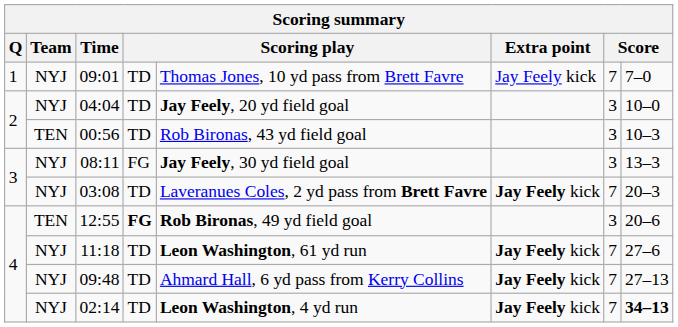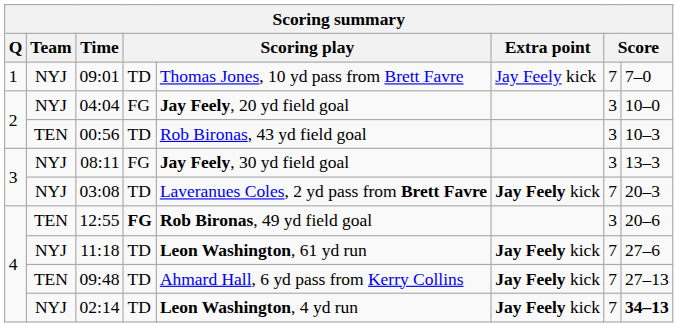 <table class="wikitable" style="font-size: 95%;">
 <tr>
 <th colspan=8>Scoring summary</th>
 </tr>
 <tr>
 <th>Q</th>
 <th>Team</th>
 <th>Time</th>
 <th colspan=2>Scoring play</th>
 <th>Extra point</th>
 <th colspan=2>Score</th>
 </tr>
 <tr>
 <td>1</td>
 <td align=center>NYJ</td>
 <td align=right>09:01</td>
 <td>TD</td>
 <td><a href='#'>Thomas Jones</a>, 10 yd pass from <a href='#'>Brett Favre</a></td>
 <td><a href='#'>Jay Feely</a> kick</td>
 <td>7</td>
 <td>7–0</td>
 </tr>
 <tr>
 <td rowspan=2>2</td>
 <td align=center>NYJ</td>
 <td align=right>04:04</td>
-<td>TD</td>
+<td>FG</td>
 <td><strong>Jay Feely</strong>, 20 yd field goal</td>
 <td></td>
 <td>3</td>
 <td>10–0</td>
 </tr>
 <tr>
 <td align=center>TEN</td>
 <td align=right>00:56</td>
 <td>TD</td>
 <td><a href='#'>Rob Bironas</a>, 43 yd field goal</td>
 <td></td>
 <td>3</td>
 <td>10–3</td>
 </tr>
 <tr>
 <td rowspan=2>3</td>
 <td align=center>NYJ</td>
 <td align=right>08:11</td>
 <td>FG</td>
 <td><strong>Jay Feely</strong>, 30 yd field goal</td>
 <td></td>
 <td>3</td>
 <td>13–3</td>
 </tr>
 <tr>
 <td align=center>NYJ</td>
 <td align=right>03:08</td>
 <td>TD</td>
 <td><a href='#'>Laveranues Coles</a>, 2 yd pass from <strong>Brett Favre</strong></td>
 <td><strong>Jay Feely</strong> kick</td>
 <td>7</td>
 <td>20–3</td>
 </tr>
 <tr>
 <td rowspan=4>4</td>
 <td align=center>TEN</td>
 <td align=right>12:55</td>
 <td><strong>FG</strong></td>
 <td><strong>Rob Bironas</strong>, 49 yd field goal</td>
 <td></td>
 <td>3</td>
 <td>20–6</td>
 </tr>
 <tr>
 <td align=center>NYJ</td>
 <td align=right>11:18</td>
 <td>TD</td>
 <td><strong>Leon Washington</strong>, 61 yd run</td>
 <td><strong>Jay Feely</strong> kick</td>
 <td>7</td>
 <td>27–6</td>
 </tr>
 <tr>
-<td align=center>NYJ</td>
+<td align=center>TEN</td>
 <td align=right>09:48</td>
 <td>TD</td>
 <td><a href='#'>Ahmard Hall</a>, 6 yd pass from <a href='#'>Kerry Collins</a></td>
 <td><strong>Jay Feely</strong> kick</td>
 <td>7</td>
 <td>27–13</td>
 </tr>
 <tr>
 <td align=center>NYJ</td>
 <td align=right>02:14</td>
 <td>TD</td>
 <td><strong>Leon Washington</strong>, 4 yd run</td>
 <td><strong>Jay Feely</strong> kick</td>
 <td>7</td>
 <td><strong>34–13</strong></td>
 </tr>
 </table>
